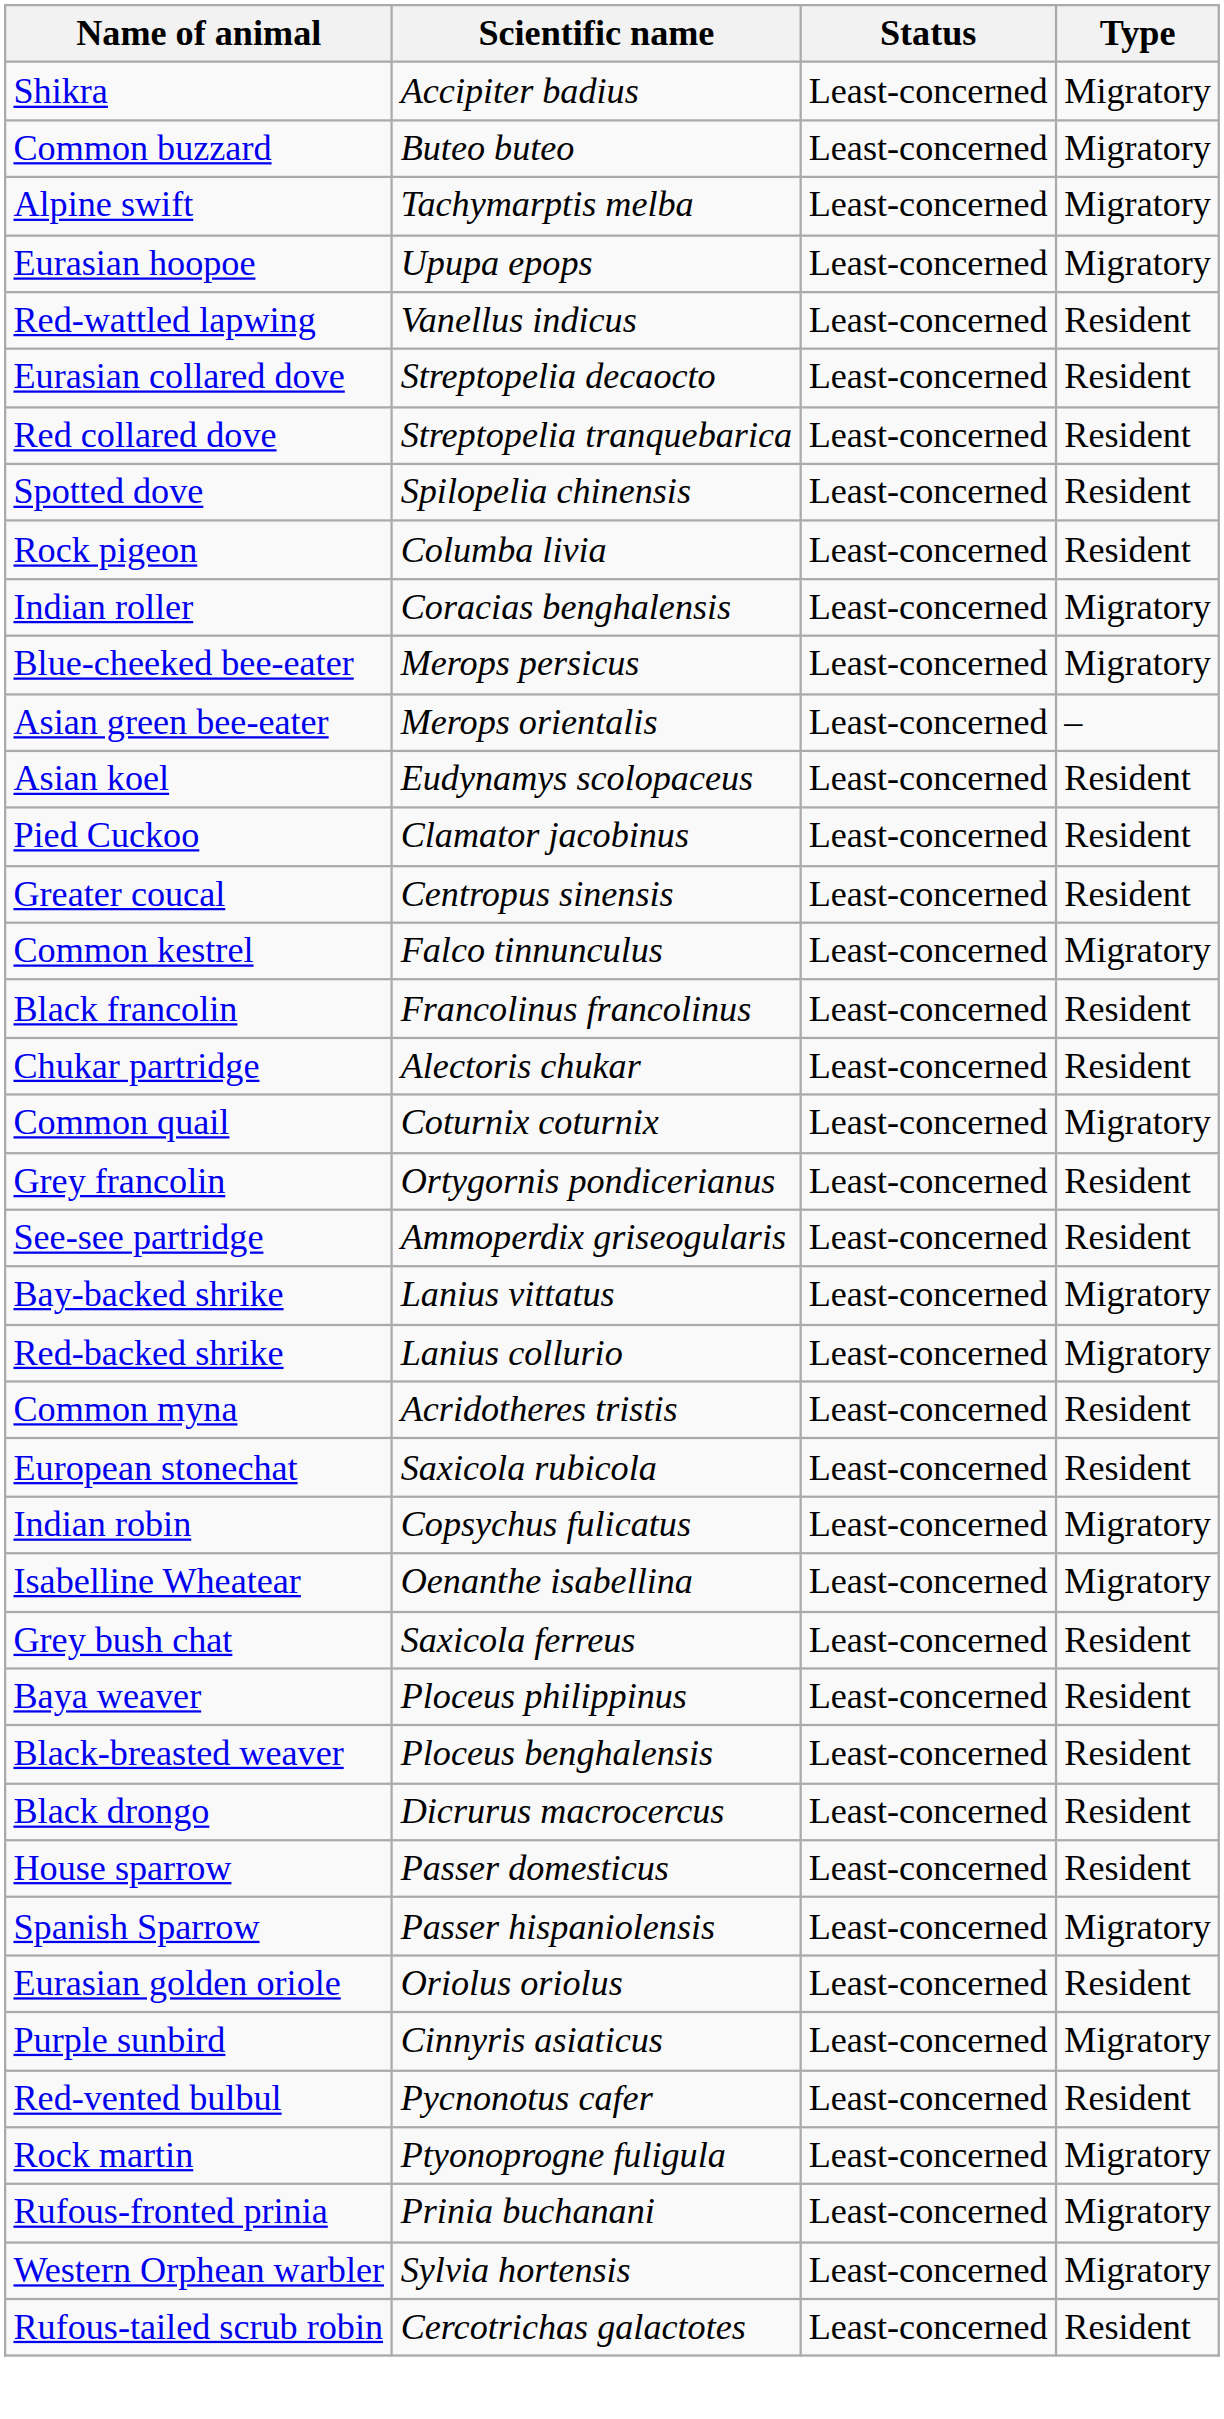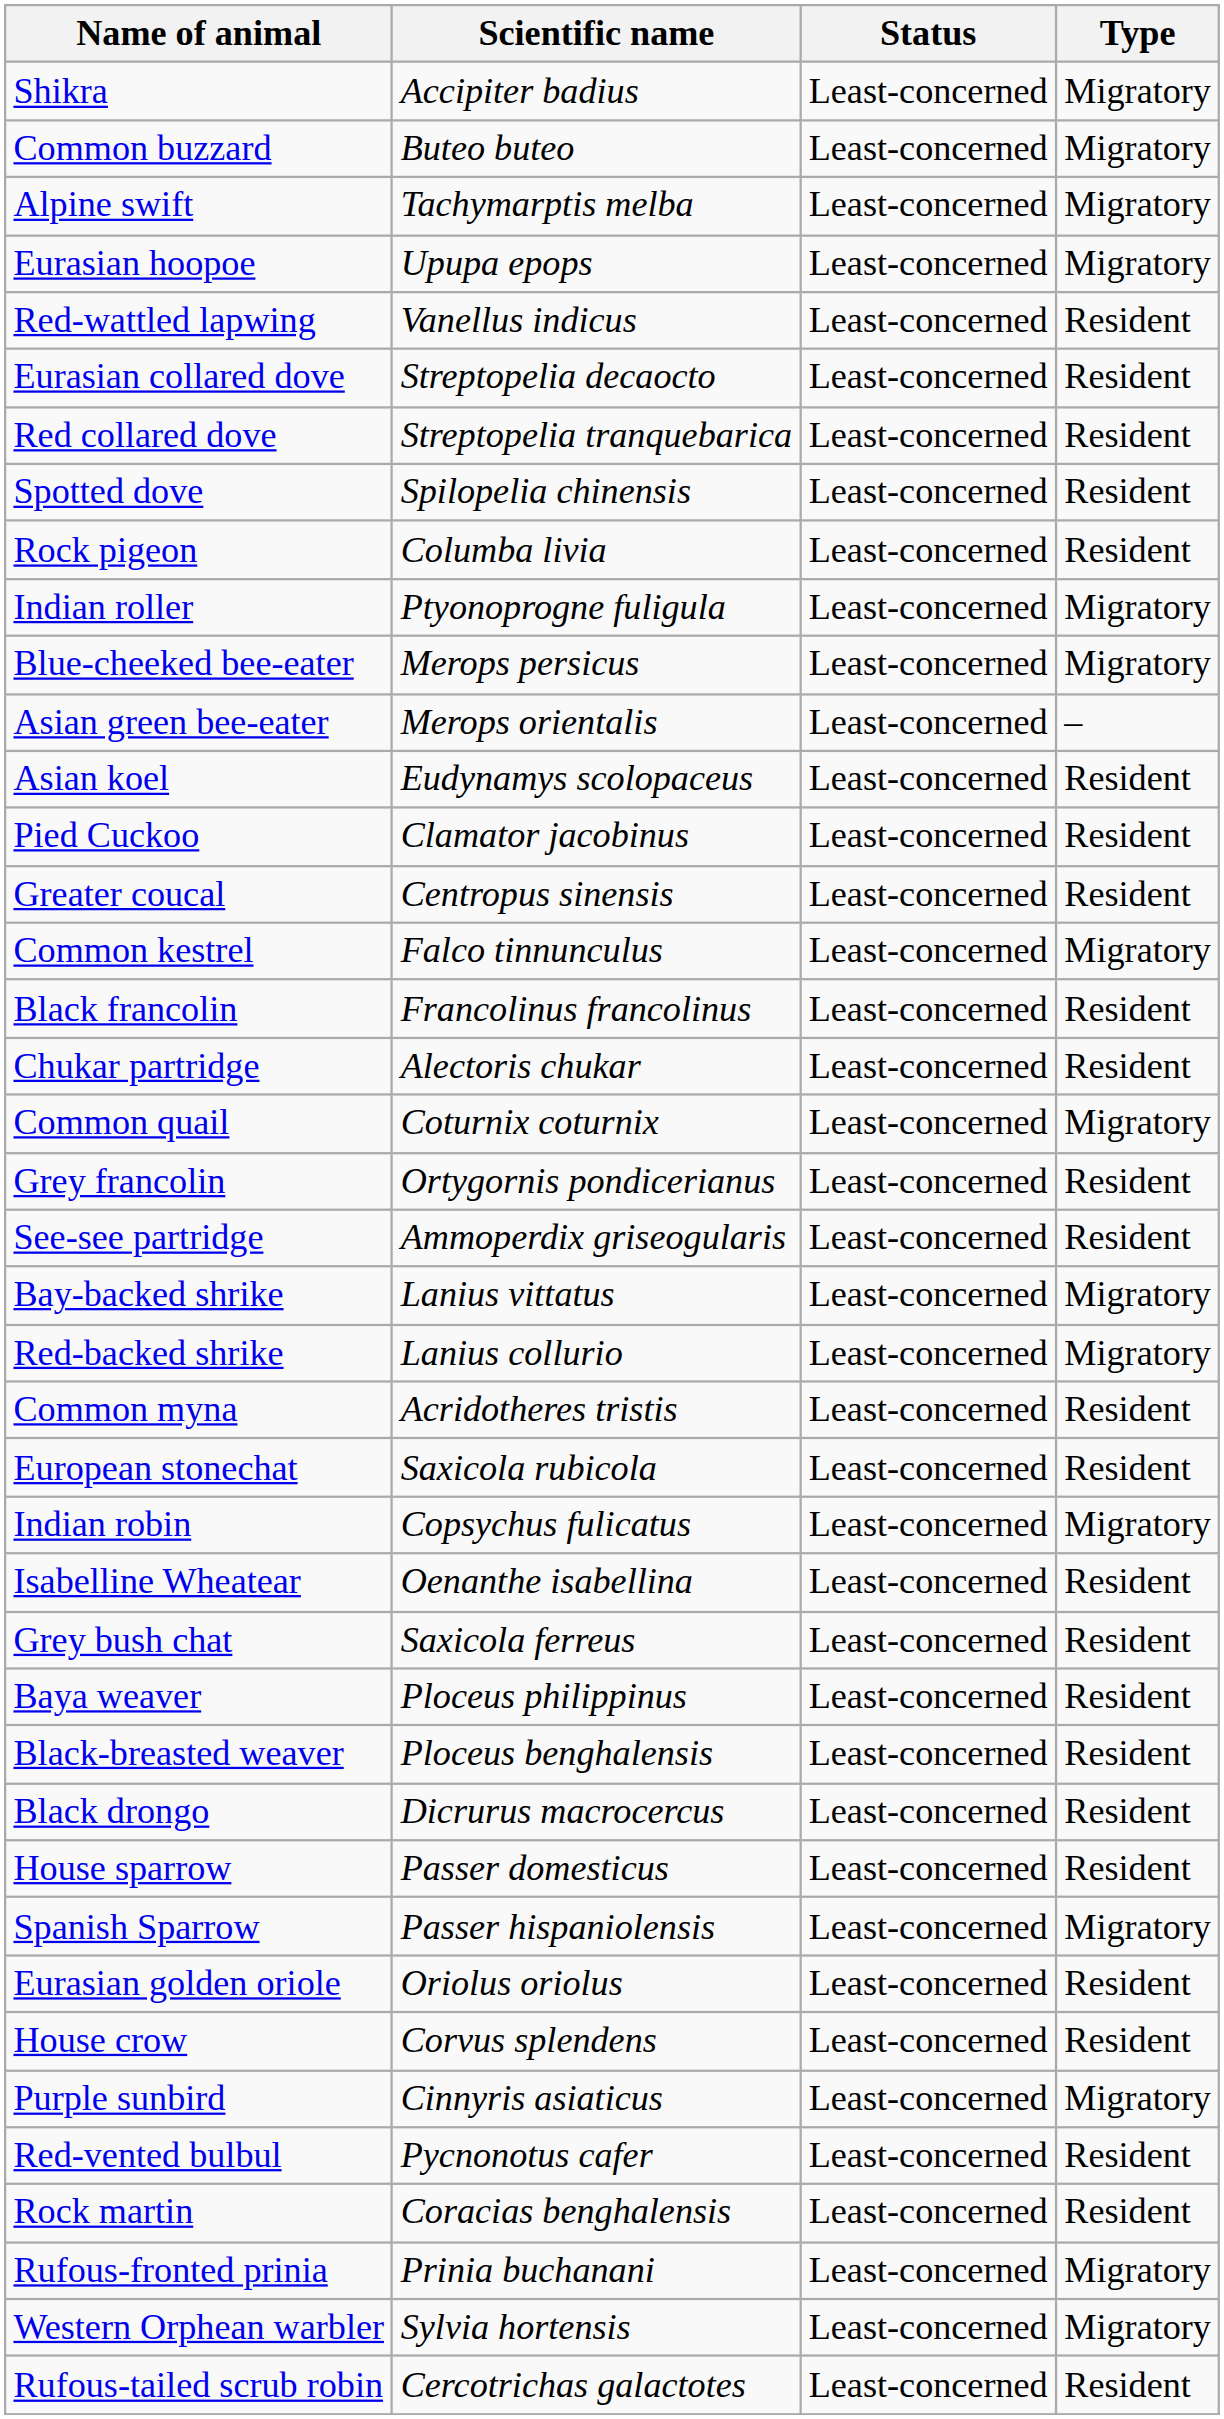 <table class="wikitable sortable">
 <tr>
 <th align=center>Name of animal</th>
 <th align=center>Scientific name</th>
 <th align=center>Status</th>
 <th align=center>Type</th>
 </tr>
 <tr>
 <td><a href='#'>Shikra</a></td>
 <td><em>Accipiter badius</em></td>
 <td>Least-concerned</td>
 <td>Migratory</td>
 </tr>
 <tr>
 <td><a href='#'>Common buzzard</a></td>
 <td><em>Buteo buteo</em></td>
 <td>Least-concerned</td>
 <td>Migratory</td>
 </tr>
 <tr>
 <td><a href='#'>Alpine swift</a></td>
 <td><em>Tachymarptis melba</em></td>
 <td>Least-concerned</td>
 <td>Migratory</td>
 </tr>
 <tr>
 <td><a href='#'>Eurasian hoopoe</a></td>
 <td><em>Upupa epops</em></td>
 <td>Least-concerned</td>
 <td>Migratory</td>
 </tr>
 <tr>
 <td><a href='#'>Red-wattled lapwing</a></td>
 <td><em>Vanellus indicus</em></td>
 <td>Least-concerned</td>
 <td>Resident</td>
 </tr>
 <tr>
 <td><a href='#'>Eurasian collared dove</a></td>
 <td><em>Streptopelia decaocto</em></td>
 <td>Least-concerned</td>
 <td>Resident</td>
 </tr>
 <tr>
 <td><a href='#'>Red collared dove</a></td>
 <td><em>Streptopelia tranquebarica</em></td>
 <td>Least-concerned</td>
 <td>Resident</td>
 </tr>
 <tr>
 <td><a href='#'>Spotted dove</a></td>
 <td><em>Spilopelia chinensis</em></td>
 <td>Least-concerned</td>
 <td>Resident</td>
 </tr>
 <tr>
 <td><a href='#'>Rock pigeon</a></td>
 <td><em>Columba livia</em></td>
 <td>Least-concerned</td>
 <td>Resident</td>
 </tr>
 <tr>
 <td><a href='#'>Indian roller</a></td>
-<td><em>Coracias benghalensis</em></td>
+<td><em>Ptyonoprogne fuligula</em></td>
 <td>Least-concerned</td>
 <td>Migratory</td>
 </tr>
 <tr>
 <td><a href='#'>Blue-cheeked bee-eater</a></td>
 <td><em>Merops persicus</em></td>
 <td>Least-concerned</td>
 <td>Migratory</td>
 </tr>
 <tr>
 <td><a href='#'>Asian green bee-eater</a></td>
 <td><em>Merops orientalis</em></td>
 <td>Least-concerned</td>
 <td>–</td>
 </tr>
 <tr>
 <td><a href='#'>Asian koel</a></td>
 <td><em>Eudynamys scolopaceus</em></td>
 <td>Least-concerned</td>
 <td>Resident</td>
 </tr>
 <tr>
 <td><a href='#'>Pied Cuckoo</a></td>
 <td><em>Clamator jacobinus</em></td>
 <td>Least-concerned</td>
 <td>Resident</td>
 </tr>
 <tr>
 <td><a href='#'>Greater coucal</a></td>
 <td><em>Centropus sinensis</em></td>
 <td>Least-concerned</td>
 <td>Resident</td>
 </tr>
 <tr>
 <td><a href='#'>Common kestrel</a></td>
 <td><em>Falco tinnunculus</em></td>
 <td>Least-concerned</td>
 <td>Migratory</td>
 </tr>
 <tr>
 <td><a href='#'>Black francolin</a></td>
 <td><em>Francolinus francolinus</em></td>
 <td>Least-concerned</td>
 <td>Resident</td>
 </tr>
 <tr>
 <td><a href='#'>Chukar partridge</a></td>
 <td><em>Alectoris chukar</em></td>
 <td>Least-concerned</td>
 <td>Resident</td>
 </tr>
 <tr>
 <td><a href='#'>Common quail</a></td>
 <td><em>Coturnix coturnix</em></td>
 <td>Least-concerned</td>
 <td>Migratory</td>
 </tr>
 <tr>
 <td><a href='#'>Grey francolin</a></td>
 <td><em>Ortygornis pondicerianus</em></td>
 <td>Least-concerned</td>
 <td>Resident</td>
 </tr>
 <tr>
 <td><a href='#'>See-see partridge</a></td>
 <td><em>Ammoperdix griseogularis</em></td>
 <td>Least-concerned</td>
 <td>Resident</td>
 </tr>
 <tr>
 <td><a href='#'>Bay-backed shrike</a></td>
 <td><em>Lanius vittatus</em></td>
 <td>Least-concerned</td>
 <td>Migratory</td>
 </tr>
 <tr>
 <td><a href='#'>Red-backed shrike</a></td>
 <td><em>Lanius collurio</em></td>
 <td>Least-concerned</td>
 <td>Migratory</td>
 </tr>
 <tr>
 <td><a href='#'>Common myna</a></td>
 <td><em>Acridotheres tristis</em></td>
 <td>Least-concerned</td>
 <td>Resident</td>
 </tr>
 <tr>
 <td><a href='#'>European stonechat</a></td>
 <td><em>Saxicola rubicola</em></td>
 <td>Least-concerned</td>
 <td>Resident</td>
 </tr>
 <tr>
 <td><a href='#'>Indian robin</a></td>
 <td><em>Copsychus fulicatus</em></td>
 <td>Least-concerned</td>
 <td>Migratory</td>
 </tr>
 <tr>
 <td><a href='#'>Isabelline Wheatear</a></td>
 <td><em>Oenanthe isabellina</em></td>
 <td>Least-concerned</td>
-<td>Migratory</td>
+<td>Resident</td>
 </tr>
 <tr>
 <td><a href='#'>Grey bush chat</a></td>
 <td><em>Saxicola ferreus</em></td>
 <td>Least-concerned</td>
 <td>Resident</td>
 </tr>
 <tr>
 <td><a href='#'>Baya weaver</a></td>
 <td><em>Ploceus philippinus</em></td>
 <td>Least-concerned</td>
 <td>Resident</td>
 </tr>
 <tr>
 <td><a href='#'>Black-breasted weaver</a></td>
 <td><em>Ploceus benghalensis</em></td>
 <td>Least-concerned</td>
 <td>Resident</td>
 </tr>
 <tr>
 <td><a href='#'>Black drongo</a></td>
 <td><em>Dicrurus macrocercus</em></td>
 <td>Least-concerned</td>
 <td>Resident</td>
 </tr>
 <tr>
 <td><a href='#'>House sparrow</a></td>
 <td><em>Passer domesticus</em></td>
 <td>Least-concerned</td>
 <td>Resident</td>
 </tr>
 <tr>
 <td><a href='#'>Spanish Sparrow</a></td>
 <td><em>Passer hispaniolensis</em></td>
 <td>Least-concerned</td>
 <td>Migratory</td>
 </tr>
 <tr>
 <td><a href='#'>Eurasian golden oriole</a></td>
 <td><em>Oriolus oriolus</em></td>
 <td>Least-concerned</td>
 <td>Resident</td>
 </tr>
 <tr>
+<td><a href='#'>House crow</a></td>
+<td><em>Corvus splendens</em></td>
+<td>Least-concerned</td>
+<td>Resident</td>
+</tr>
+<tr>
 <td><a href='#'>Purple sunbird</a></td>
 <td><em>Cinnyris asiaticus</em></td>
 <td>Least-concerned</td>
 <td>Migratory</td>
 </tr>
 <tr>
 <td><a href='#'>Red-vented bulbul</a></td>
 <td><em>Pycnonotus cafer</em></td>
 <td>Least-concerned</td>
 <td>Resident</td>
 </tr>
 <tr>
 <td><a href='#'>Rock martin</a></td>
-<td><em>Ptyonoprogne fuligula</em></td>
+<td><em>Coracias benghalensis</em></td>
 <td>Least-concerned</td>
-<td>Migratory</td>
+<td>Resident</td>
 </tr>
 <tr>
 <td><a href='#'>Rufous-fronted prinia</a></td>
 <td><em>Prinia buchanani</em></td>
 <td>Least-concerned</td>
 <td>Migratory</td>
 </tr>
 <tr>
 <td><a href='#'>Western Orphean warbler</a></td>
 <td><em>Sylvia hortensis</em></td>
 <td>Least-concerned</td>
 <td>Migratory</td>
 </tr>
 <tr>
 <td><a href='#'>Rufous-tailed scrub robin</a></td>
 <td><em>Cercotrichas galactotes</em></td>
 <td>Least-concerned</td>
 <td>Resident</td>
 </tr>
 </table>
